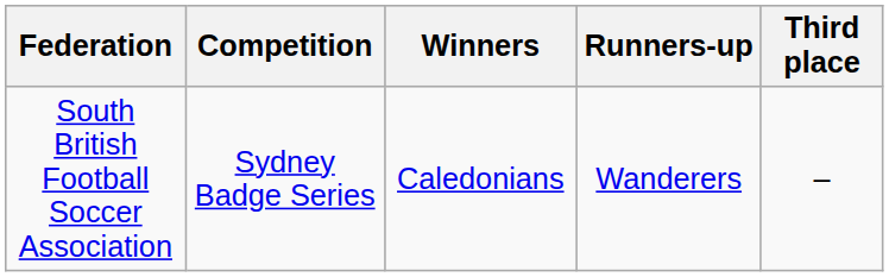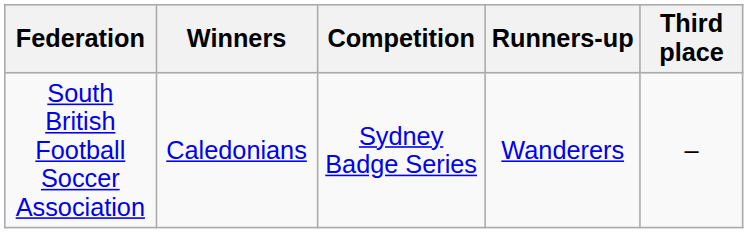 <table class="wikitable" width="75%">
 <tr>
 <th style="width:10em">Federation</th>
+<th style="width:10em">Winners</th>
 <th style="width:10em">Competition</th>
-<th style="width:10em">Winners</th>
 <th style="width:15em">Runners-up</th>
 <th style="width:15em">Third place</th>
 </tr>
 <tr>
 <td align="center"><a href='#'>South British Football Soccer Association</a></td>
+<td align="center"><a href='#'>Caledonians</a></td>
 <td align="center"><a href='#'>Sydney Badge Series</a></td>
-<td align="center"><a href='#'>Caledonians</a></td>
 <td align="center"><a href='#'>Wanderers</a></td>
 <td align="center">–</td>
 </tr>
 </table>
